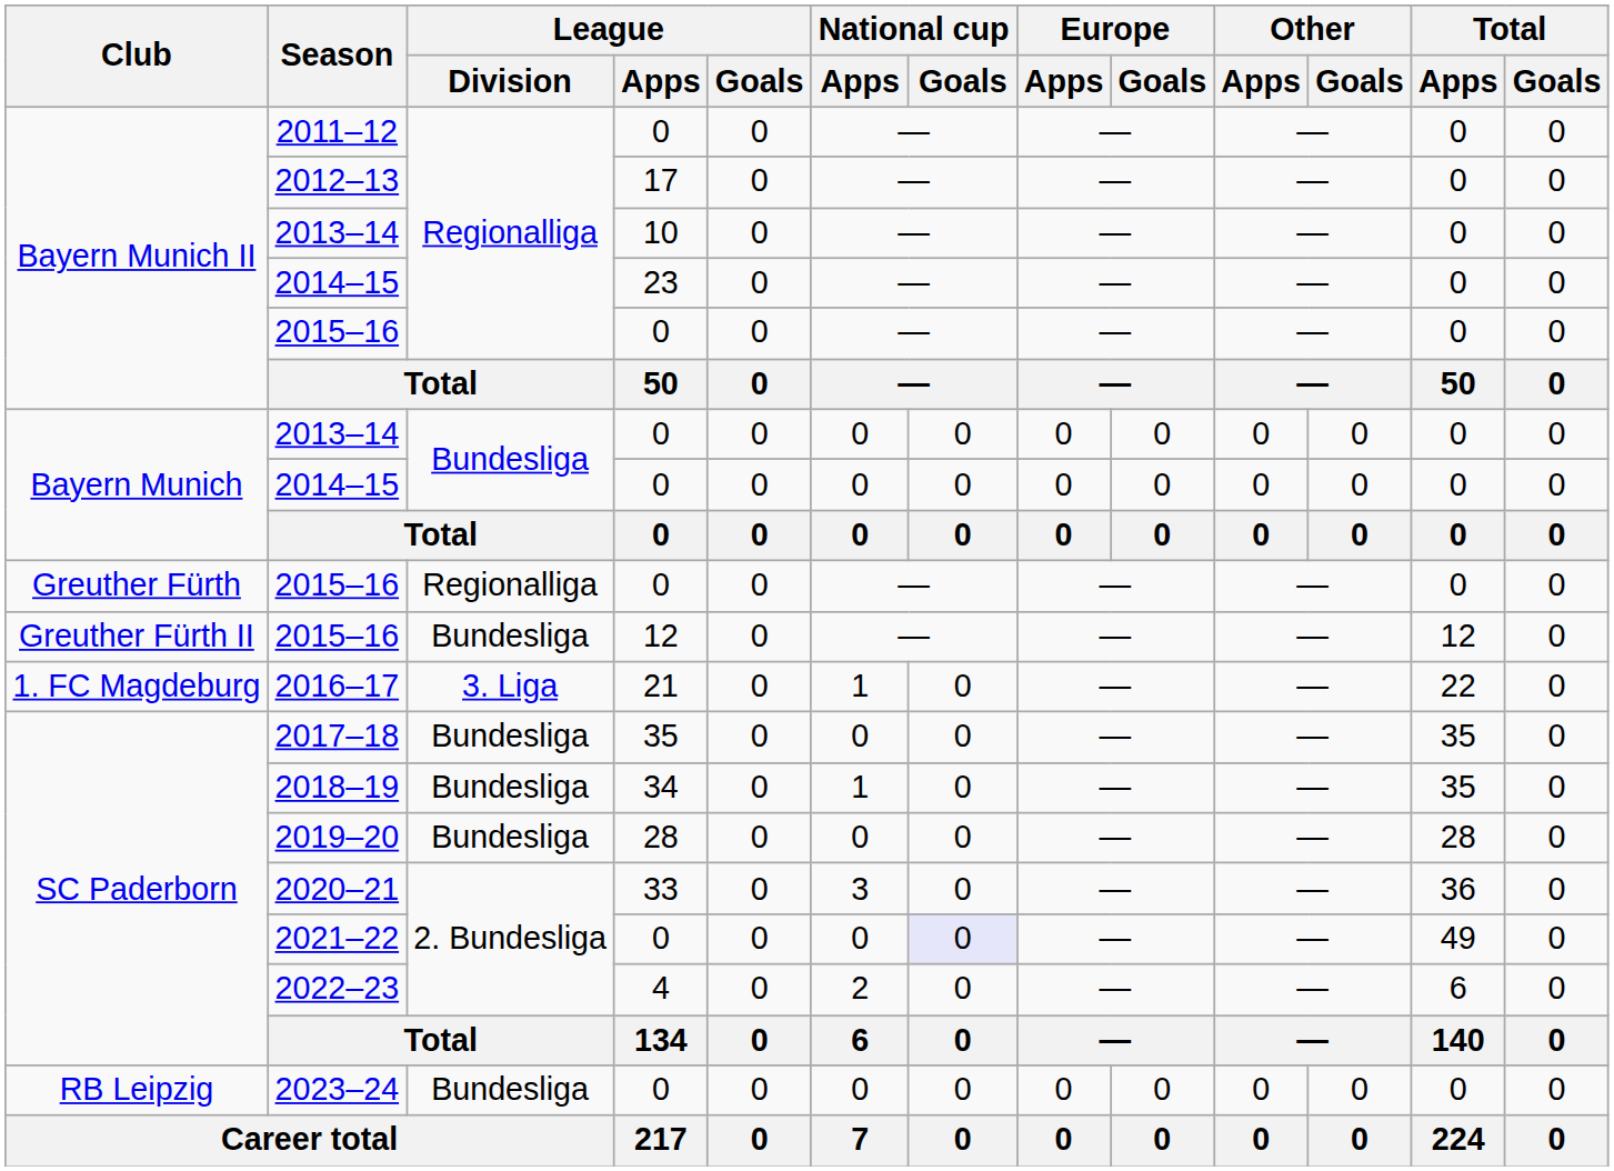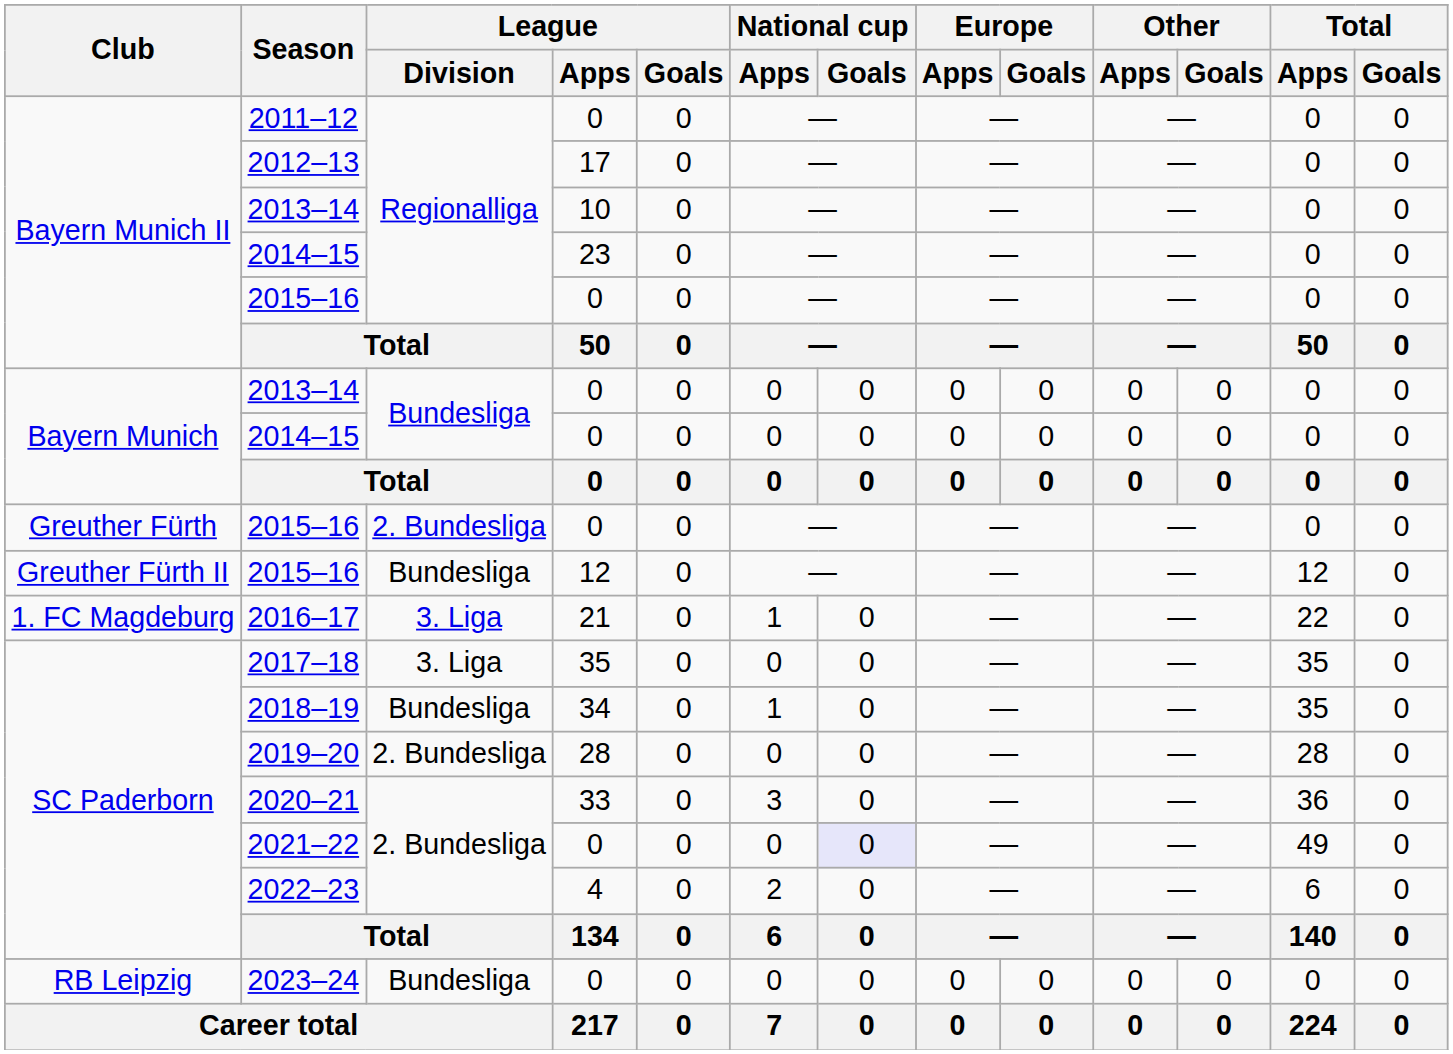 <table class="wikitable" Style="text-align:center">
 <tr>
 <th rowspan="2">Club</th>
 <th rowspan="2">Season</th>
 <th colspan="3">League</th>
 <th colspan="2">National cup</th>
 <th colspan="2">Europe</th>
 <th colspan="2">Other</th>
 <th colspan="2">Total</th>
 </tr>
 <tr>
 <th>Division</th>
 <th>Apps</th>
 <th>Goals</th>
 <th>Apps</th>
 <th>Goals</th>
 <th>Apps</th>
 <th>Goals</th>
 <th>Apps</th>
 <th>Goals</th>
 <th>Apps</th>
 <th>Goals</th>
 </tr>
 <tr>
 <td rowspan="6"><a href='#'>Bayern Munich II</a></td>
 <td><a href='#'>2011–12</a></td>
 <td rowspan="5"><a href='#'>Regionalliga</a></td>
 <td>0</td>
 <td>0</td>
 <td colspan="2">—</td>
 <td colspan="2">—</td>
 <td colspan="2">—</td>
 <td>0</td>
 <td>0</td>
 </tr>
 <tr>
 <td><a href='#'>2012–13</a></td>
 <td>17</td>
 <td>0</td>
 <td colspan="2">—</td>
 <td colspan="2">—</td>
 <td colspan="2">—</td>
 <td>0</td>
 <td>0</td>
 </tr>
 <tr>
 <td><a href='#'>2013–14</a></td>
 <td>10</td>
 <td>0</td>
 <td colspan="2">—</td>
 <td colspan="2">—</td>
 <td colspan="2">—</td>
 <td>0</td>
 <td>0</td>
 </tr>
 <tr>
 <td><a href='#'>2014–15</a></td>
 <td>23</td>
 <td>0</td>
 <td colspan="2">—</td>
 <td colspan="2">—</td>
 <td colspan="2">—</td>
 <td>0</td>
 <td>0</td>
 </tr>
 <tr>
 <td><a href='#'>2015–16</a></td>
 <td>0</td>
 <td>0</td>
 <td colspan="2">—</td>
 <td colspan="2">—</td>
 <td colspan="2">—</td>
 <td>0</td>
 <td>0</td>
 </tr>
 <tr>
 <th colspan="2">Total</th>
 <th>50</th>
 <th>0</th>
 <th colspan="2">—</th>
 <th colspan="2">—</th>
 <th colspan="2">—</th>
 <th>50</th>
 <th>0</th>
 </tr>
 <tr>
 <td rowspan="3"><a href='#'>Bayern Munich</a></td>
 <td><a href='#'>2013–14</a></td>
 <td rowspan="2"><a href='#'>Bundesliga</a></td>
 <td>0</td>
 <td>0</td>
 <td>0</td>
 <td>0</td>
 <td>0</td>
 <td>0</td>
 <td>0</td>
 <td>0</td>
 <td>0</td>
 <td>0</td>
 </tr>
 <tr>
 <td><a href='#'>2014–15</a></td>
 <td>0</td>
 <td>0</td>
 <td>0</td>
 <td>0</td>
 <td>0</td>
 <td>0</td>
 <td>0</td>
 <td>0</td>
 <td>0</td>
 <td>0</td>
 </tr>
 <tr>
 <th colspan="2">Total</th>
 <th>0</th>
 <th>0</th>
 <th>0</th>
 <th>0</th>
 <th>0</th>
 <th>0</th>
 <th>0</th>
 <th>0</th>
 <th>0</th>
 <th>0</th>
 </tr>
 <tr>
 <td><a href='#'>Greuther Fürth</a></td>
 <td><a href='#'>2015–16</a></td>
-<td>Regionalliga</td>
+<td><a href='#'>2. Bundesliga</a></td>
 <td>0</td>
 <td>0</td>
 <td colspan="2">—</td>
 <td colspan="2">—</td>
 <td colspan="2">—</td>
 <td>0</td>
 <td>0</td>
 </tr>
 <tr>
 <td><a href='#'>Greuther Fürth II</a></td>
 <td><a href='#'>2015–16</a></td>
 <td>Bundesliga</td>
 <td>12</td>
 <td>0</td>
 <td colspan="2">—</td>
 <td colspan="2">—</td>
 <td colspan="2">—</td>
 <td>12</td>
 <td>0</td>
 </tr>
 <tr>
 <td><a href='#'>1. FC Magdeburg</a></td>
 <td><a href='#'>2016–17</a></td>
 <td><a href='#'>3. Liga</a></td>
 <td>21</td>
 <td>0</td>
 <td>1</td>
 <td>0</td>
 <td colspan="2">—</td>
 <td colspan="2">—</td>
 <td>22</td>
 <td>0</td>
 </tr>
 <tr>
 <td rowspan="7"><a href='#'>SC Paderborn</a></td>
 <td><a href='#'>2017–18</a></td>
-<td>Bundesliga</td>
+<td>3. Liga</td>
 <td>35</td>
 <td>0</td>
 <td>0</td>
 <td>0</td>
 <td colspan="2">—</td>
 <td colspan="2">—</td>
 <td>35</td>
 <td>0</td>
 </tr>
 <tr>
 <td><a href='#'>2018–19</a></td>
 <td>Bundesliga</td>
 <td>34</td>
 <td>0</td>
 <td>1</td>
 <td>0</td>
 <td colspan="2">—</td>
 <td colspan="2">—</td>
 <td>35</td>
 <td>0</td>
 </tr>
 <tr>
 <td><a href='#'>2019–20</a></td>
-<td>Bundesliga</td>
+<td>2. Bundesliga</td>
 <td>28</td>
 <td>0</td>
 <td>0</td>
 <td>0</td>
 <td colspan="2">—</td>
 <td colspan="2">—</td>
 <td>28</td>
 <td>0</td>
 </tr>
 <tr>
 <td><a href='#'>2020–21</a></td>
 <td rowspan="3">2. Bundesliga</td>
 <td>33</td>
 <td>0</td>
 <td>3</td>
 <td>0</td>
 <td colspan="2">—</td>
 <td colspan="2">—</td>
 <td>36</td>
 <td>0</td>
 </tr>
 <tr>
 <td><a href='#'>2021–22</a></td>
 <td>0</td>
 <td>0</td>
 <td>0</td>
 <td style="background: lavender;">0</td>
 <td colspan="2">—</td>
 <td colspan="2">—</td>
 <td>49</td>
 <td>0</td>
 </tr>
 <tr>
 <td><a href='#'>2022–23</a></td>
 <td>4</td>
 <td>0</td>
 <td>2</td>
 <td>0</td>
 <td colspan="2">—</td>
 <td colspan="2">—</td>
 <td>6</td>
 <td>0</td>
 </tr>
 <tr>
 <th colspan="2">Total</th>
 <th>134</th>
 <th>0</th>
 <th>6</th>
 <th>0</th>
 <th colspan="2">—</th>
 <th colspan="2">—</th>
 <th>140</th>
 <th>0</th>
 </tr>
 <tr>
 <td><a href='#'>RB Leipzig</a></td>
 <td><a href='#'>2023–24</a></td>
 <td>Bundesliga</td>
 <td>0</td>
 <td>0</td>
 <td>0</td>
 <td>0</td>
 <td>0</td>
 <td>0</td>
 <td>0</td>
 <td>0</td>
 <td>0</td>
 <td>0</td>
 </tr>
 <tr>
 <th colspan="3">Career total</th>
 <th>217</th>
 <th>0</th>
 <th>7</th>
 <th>0</th>
 <th>0</th>
 <th>0</th>
 <th>0</th>
 <th>0</th>
 <th>224</th>
 <th>0</th>
 </tr>
 </table>
